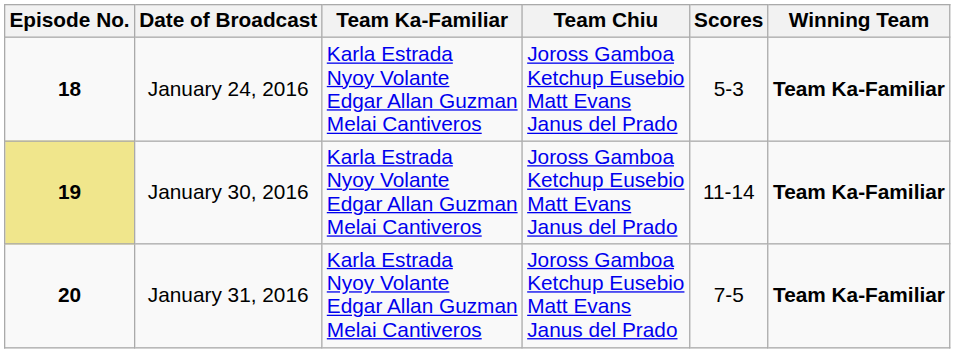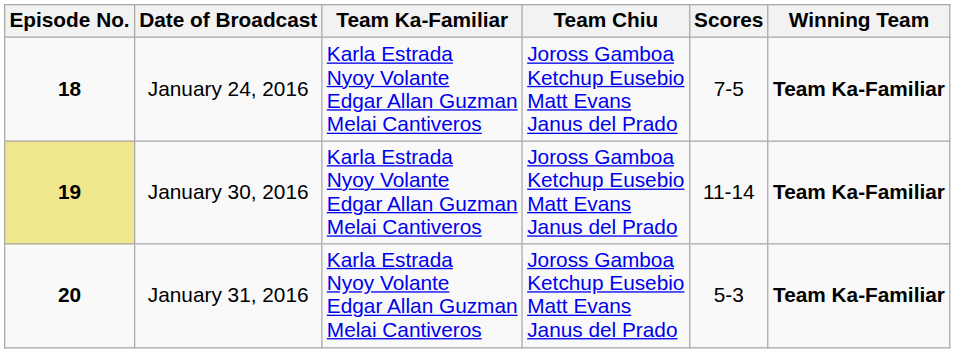 <table class="wikitable">
 <tr>
 <th>Episode No.</th>
 <th>Date of Broadcast</th>
 <th>Team Ka-Familiar</th>
 <th>Team Chiu</th>
 <th>Scores</th>
 <th>Winning Team</th>
 </tr>
 <tr>
 <td align="center"><strong>18</strong></td>
 <td align="center">January 24, 2016</td>
 <td><a href='#'>Karla Estrada</a><br><a href='#'>Nyoy Volante</a><br><a href='#'>Edgar Allan Guzman</a><br><a href='#'>Melai Cantiveros</a></td>
 <td><a href='#'>Joross Gamboa</a><br><a href='#'>Ketchup Eusebio</a><br><a href='#'>Matt Evans</a><br><a href='#'>Janus del Prado</a></td>
-<td align="center">5-3</td>
+<td align="center">7-5</td>
 <td align="center"><strong>Team Ka-Familiar</strong></td>
 </tr>
 <tr>
 <td align="center" style="background: khaki;"><strong>19</strong></td>
 <td align="center">January 30, 2016</td>
 <td><a href='#'>Karla Estrada</a><br><a href='#'>Nyoy Volante</a><br><a href='#'>Edgar Allan Guzman</a><br><a href='#'>Melai Cantiveros</a></td>
 <td><a href='#'>Joross Gamboa</a><br><a href='#'>Ketchup Eusebio</a><br><a href='#'>Matt Evans</a><br><a href='#'>Janus del Prado</a></td>
 <td align="center">11-14</td>
 <td align="center"><strong>Team Ka-Familiar</strong></td>
 </tr>
 <tr>
 <td align="center"><strong>20</strong></td>
 <td align="center">January 31, 2016</td>
 <td><a href='#'>Karla Estrada</a><br><a href='#'>Nyoy Volante</a><br><a href='#'>Edgar Allan Guzman</a><br><a href='#'>Melai Cantiveros</a></td>
 <td><a href='#'>Joross Gamboa</a><br><a href='#'>Ketchup Eusebio</a><br><a href='#'>Matt Evans</a><br><a href='#'>Janus del Prado</a></td>
-<td align="center">7-5</td>
+<td align="center">5-3</td>
 <td align="center"><strong>Team Ka-Familiar</strong></td>
 </tr>
 </table>
